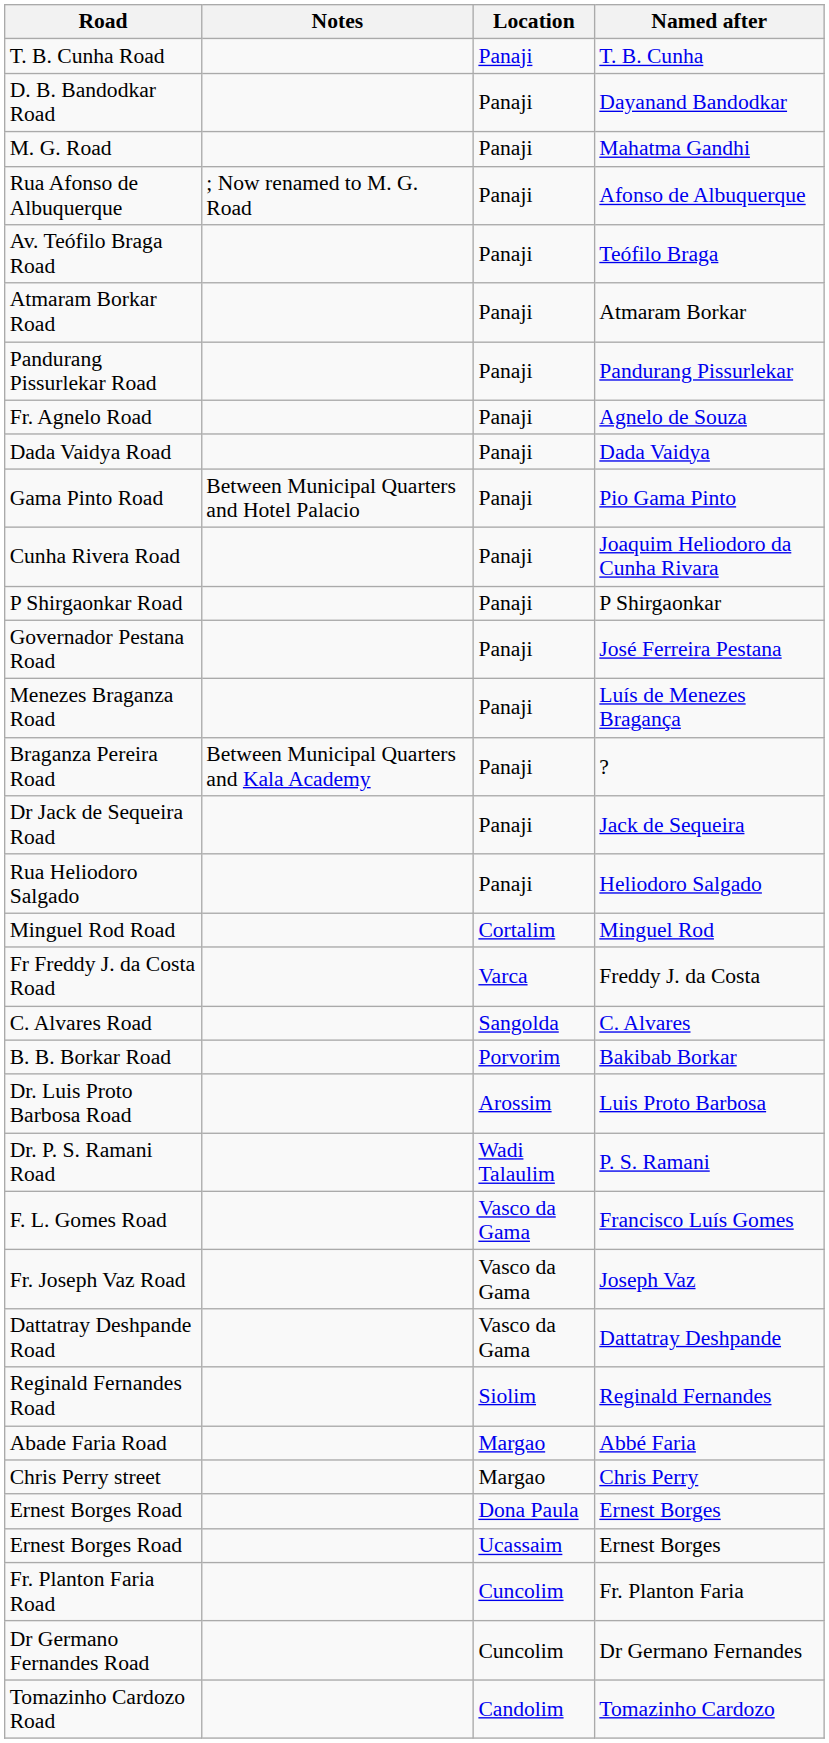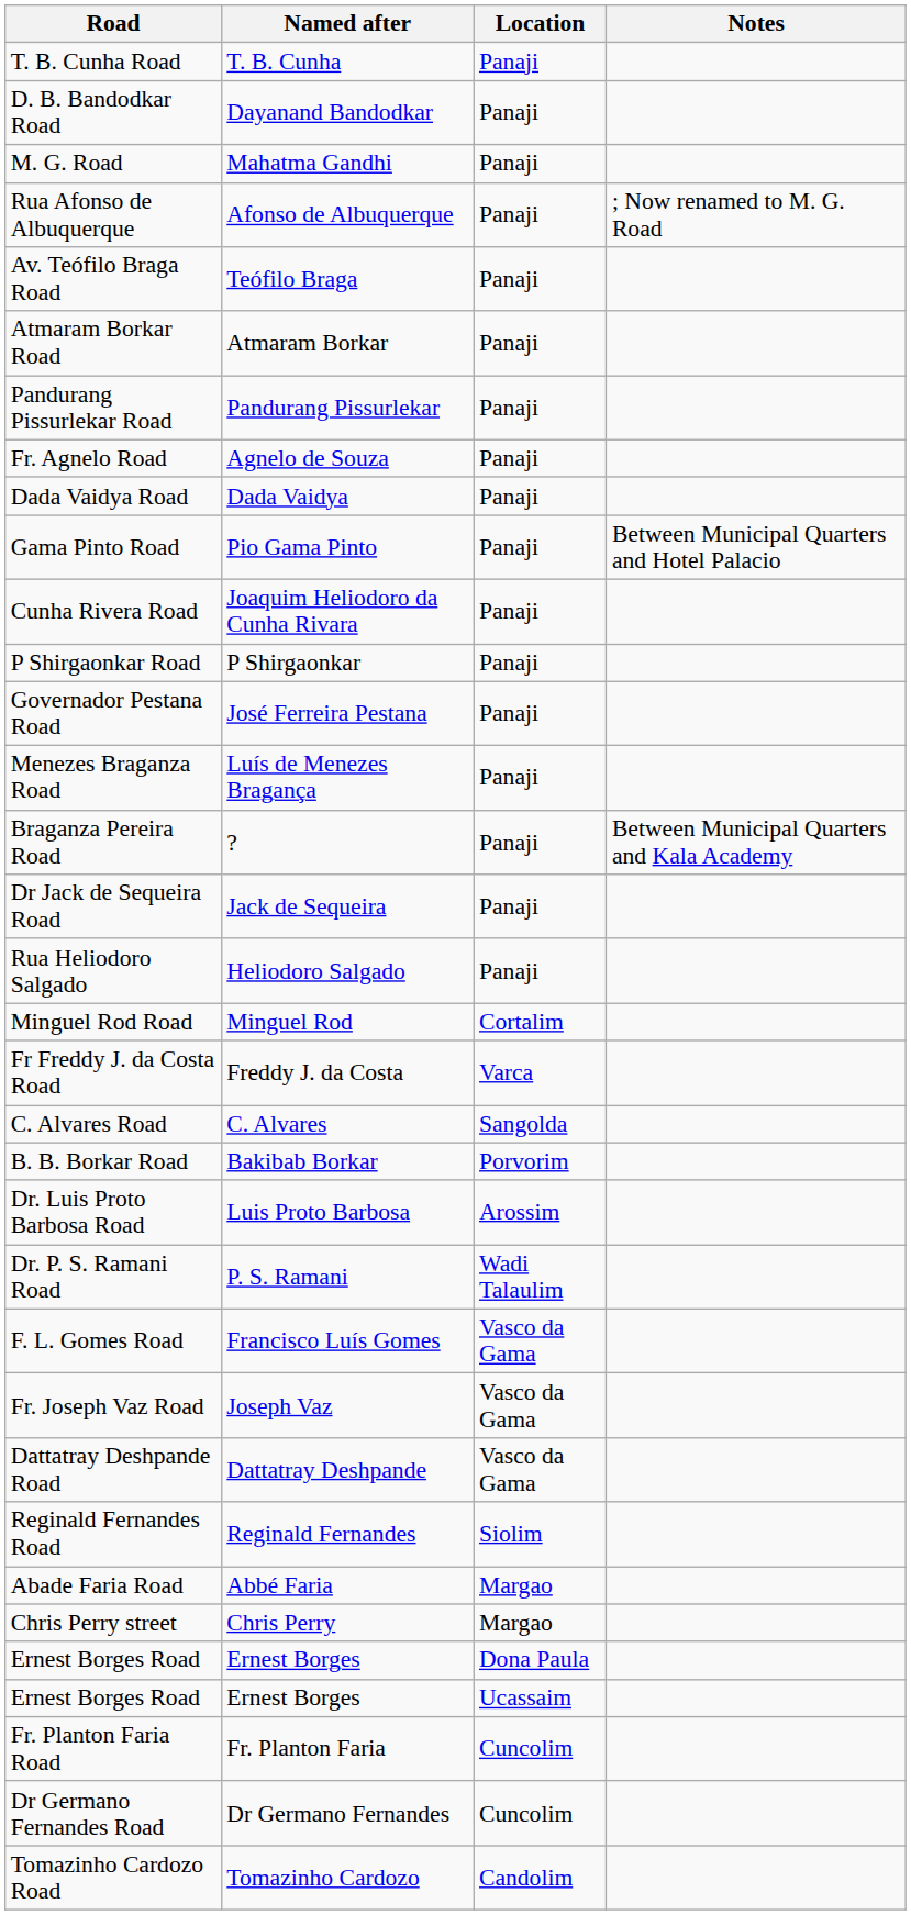 <table class="wikitable">
 <tr>
 <th>Road</th>
+<th>Named after</th>
+<th>Location</th>
 <th>Notes</th>
-<th>Location</th>
-<th>Named after</th>
 </tr>
 <tr>
 <td>T. B. Cunha Road</td>
+<td><a href='#'>T. B. Cunha</a></td>
+<td><a href='#'>Panaji</a></td>
 <td></td>
-<td><a href='#'>Panaji</a></td>
-<td><a href='#'>T. B. Cunha</a></td>
 </tr>
 <tr>
 <td>D. B. Bandodkar Road</td>
+<td><a href='#'>Dayanand Bandodkar</a></td>
+<td>Panaji</td>
 <td></td>
-<td>Panaji</td>
-<td><a href='#'>Dayanand Bandodkar</a></td>
 </tr>
 <tr>
 <td>M. G. Road</td>
+<td><a href='#'>Mahatma Gandhi</a></td>
+<td>Panaji</td>
 <td></td>
-<td>Panaji</td>
-<td><a href='#'>Mahatma Gandhi</a></td>
 </tr>
 <tr>
 <td>Rua Afonso de Albuquerque</td>
+<td><a href='#'>Afonso de Albuquerque</a></td>
+<td>Panaji</td>
 <td>; Now renamed to M. G. Road</td>
-<td>Panaji</td>
-<td><a href='#'>Afonso de Albuquerque</a></td>
 </tr>
 <tr>
 <td>Av. Teófilo Braga Road</td>
+<td><a href='#'>Teófilo Braga</a></td>
+<td>Panaji</td>
 <td></td>
-<td>Panaji</td>
-<td><a href='#'>Teófilo Braga</a></td>
 </tr>
 <tr>
 <td>Atmaram Borkar Road</td>
+<td>Atmaram Borkar</td>
+<td>Panaji</td>
 <td></td>
-<td>Panaji</td>
-<td>Atmaram Borkar</td>
 </tr>
 <tr>
 <td>Pandurang Pissurlekar Road</td>
+<td><a href='#'>Pandurang Pissurlekar</a></td>
+<td>Panaji</td>
 <td></td>
-<td>Panaji</td>
-<td><a href='#'>Pandurang Pissurlekar</a></td>
 </tr>
 <tr>
 <td>Fr. Agnelo Road</td>
+<td><a href='#'>Agnelo de Souza</a></td>
+<td>Panaji</td>
 <td></td>
-<td>Panaji</td>
-<td><a href='#'>Agnelo de Souza</a></td>
 </tr>
 <tr>
 <td>Dada Vaidya Road</td>
+<td><a href='#'>Dada Vaidya</a></td>
+<td>Panaji</td>
 <td></td>
-<td>Panaji</td>
-<td><a href='#'>Dada Vaidya</a></td>
 </tr>
 <tr>
 <td>Gama Pinto Road</td>
+<td><a href='#'>Pio Gama Pinto</a></td>
+<td>Panaji</td>
 <td>Between Municipal Quarters and Hotel Palacio</td>
-<td>Panaji</td>
-<td><a href='#'>Pio Gama Pinto</a></td>
 </tr>
 <tr>
 <td>Cunha Rivera Road</td>
+<td><a href='#'>Joaquim Heliodoro da Cunha Rivara</a></td>
+<td>Panaji</td>
 <td></td>
-<td>Panaji</td>
-<td><a href='#'>Joaquim Heliodoro da Cunha Rivara</a></td>
 </tr>
 <tr>
 <td>P Shirgaonkar Road</td>
+<td>P Shirgaonkar</td>
+<td>Panaji</td>
 <td></td>
-<td>Panaji</td>
-<td>P Shirgaonkar</td>
 </tr>
 <tr>
 <td>Governador Pestana Road</td>
+<td><a href='#'>José Ferreira Pestana</a></td>
+<td>Panaji</td>
 <td></td>
-<td>Panaji</td>
-<td><a href='#'>José Ferreira Pestana</a></td>
 </tr>
 <tr>
 <td>Menezes Braganza Road</td>
+<td><a href='#'>Luís de Menezes Bragança</a></td>
+<td>Panaji</td>
 <td></td>
-<td>Panaji</td>
-<td><a href='#'>Luís de Menezes Bragança</a></td>
 </tr>
 <tr>
 <td>Braganza Pereira Road</td>
+<td>?</td>
+<td>Panaji</td>
 <td>Between Municipal Quarters and <a href='#'>Kala Academy</a></td>
-<td>Panaji</td>
-<td>?</td>
 </tr>
 <tr>
 <td>Dr Jack de Sequeira Road</td>
+<td><a href='#'>Jack de Sequeira</a></td>
+<td>Panaji</td>
 <td></td>
-<td>Panaji</td>
-<td><a href='#'>Jack de Sequeira</a></td>
 </tr>
 <tr>
 <td>Rua Heliodoro Salgado</td>
+<td><a href='#'>Heliodoro Salgado</a></td>
+<td>Panaji</td>
 <td></td>
-<td>Panaji</td>
-<td><a href='#'>Heliodoro Salgado</a></td>
 </tr>
 <tr>
 <td>Minguel Rod Road</td>
+<td><a href='#'>Minguel Rod</a></td>
+<td><a href='#'>Cortalim</a></td>
 <td></td>
-<td><a href='#'>Cortalim</a></td>
-<td><a href='#'>Minguel Rod</a></td>
 </tr>
 <tr>
 <td>Fr Freddy J. da Costa Road</td>
+<td>Freddy J. da Costa</td>
+<td><a href='#'>Varca</a></td>
 <td></td>
-<td><a href='#'>Varca</a></td>
-<td>Freddy J. da Costa</td>
 </tr>
 <tr>
 <td>C. Alvares Road</td>
+<td><a href='#'>C. Alvares</a></td>
+<td><a href='#'>Sangolda</a></td>
 <td></td>
-<td><a href='#'>Sangolda</a></td>
-<td><a href='#'>C. Alvares</a></td>
 </tr>
 <tr>
 <td>B. B. Borkar Road</td>
+<td><a href='#'>Bakibab Borkar</a></td>
+<td><a href='#'>Porvorim</a></td>
 <td></td>
-<td><a href='#'>Porvorim</a></td>
-<td><a href='#'>Bakibab Borkar</a></td>
 </tr>
 <tr>
 <td>Dr. Luis Proto Barbosa Road</td>
+<td><a href='#'>Luis Proto Barbosa</a></td>
+<td><a href='#'>Arossim</a></td>
 <td></td>
-<td><a href='#'>Arossim</a></td>
-<td><a href='#'>Luis Proto Barbosa</a></td>
 </tr>
 <tr>
 <td>Dr. P. S. Ramani Road</td>
+<td><a href='#'>P. S. Ramani</a></td>
+<td><a href='#'>Wadi Talaulim</a></td>
 <td></td>
-<td><a href='#'>Wadi Talaulim</a></td>
-<td><a href='#'>P. S. Ramani</a></td>
 </tr>
 <tr>
 <td>F. L. Gomes Road</td>
+<td><a href='#'>Francisco Luís Gomes</a></td>
+<td><a href='#'>Vasco da Gama</a></td>
 <td></td>
-<td><a href='#'>Vasco da Gama</a></td>
-<td><a href='#'>Francisco Luís Gomes</a></td>
 </tr>
 <tr>
 <td>Fr. Joseph Vaz Road</td>
+<td><a href='#'>Joseph Vaz</a></td>
+<td>Vasco da Gama</td>
 <td></td>
-<td>Vasco da Gama</td>
-<td><a href='#'>Joseph Vaz</a></td>
 </tr>
 <tr>
 <td>Dattatray Deshpande Road</td>
+<td><a href='#'>Dattatray Deshpande</a></td>
+<td>Vasco da Gama</td>
 <td></td>
-<td>Vasco da Gama</td>
-<td><a href='#'>Dattatray Deshpande</a></td>
 </tr>
 <tr>
 <td>Reginald Fernandes Road</td>
+<td><a href='#'>Reginald Fernandes</a></td>
+<td><a href='#'>Siolim</a></td>
 <td></td>
-<td><a href='#'>Siolim</a></td>
-<td><a href='#'>Reginald Fernandes</a></td>
 </tr>
 <tr>
 <td>Abade Faria Road</td>
+<td><a href='#'>Abbé Faria</a></td>
+<td><a href='#'>Margao</a></td>
 <td></td>
-<td><a href='#'>Margao</a></td>
-<td><a href='#'>Abbé Faria</a></td>
 </tr>
 <tr>
 <td>Chris Perry street</td>
+<td><a href='#'>Chris Perry</a></td>
+<td>Margao</td>
 <td></td>
-<td>Margao</td>
-<td><a href='#'>Chris Perry</a></td>
 </tr>
 <tr>
 <td>Ernest Borges Road</td>
+<td><a href='#'>Ernest Borges</a></td>
+<td><a href='#'>Dona Paula</a></td>
 <td></td>
-<td><a href='#'>Dona Paula</a></td>
-<td><a href='#'>Ernest Borges</a></td>
 </tr>
 <tr>
 <td>Ernest Borges Road</td>
+<td>Ernest Borges</td>
+<td><a href='#'>Ucassaim</a></td>
 <td></td>
-<td><a href='#'>Ucassaim</a></td>
-<td>Ernest Borges</td>
 </tr>
 <tr>
 <td>Fr. Planton Faria Road</td>
+<td>Fr. Planton Faria</td>
+<td><a href='#'>Cuncolim</a></td>
 <td></td>
-<td><a href='#'>Cuncolim</a></td>
-<td>Fr. Planton Faria</td>
 </tr>
 <tr>
 <td>Dr Germano Fernandes Road</td>
+<td>Dr Germano Fernandes</td>
+<td>Cuncolim</td>
 <td></td>
-<td>Cuncolim</td>
-<td>Dr Germano Fernandes</td>
 </tr>
 <tr>
 <td>Tomazinho Cardozo Road</td>
+<td><a href='#'>Tomazinho Cardozo</a></td>
+<td><a href='#'>Candolim</a></td>
 <td></td>
-<td><a href='#'>Candolim</a></td>
-<td><a href='#'>Tomazinho Cardozo</a></td>
 </tr>
 </table>
